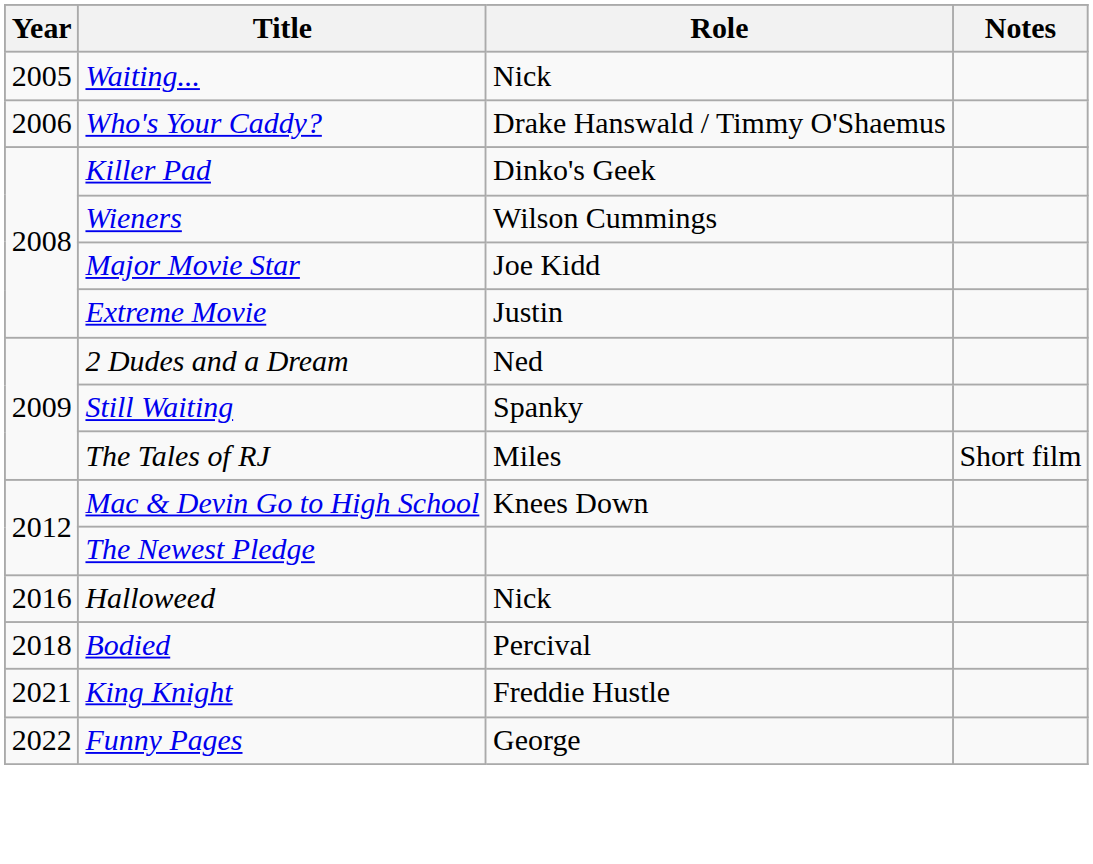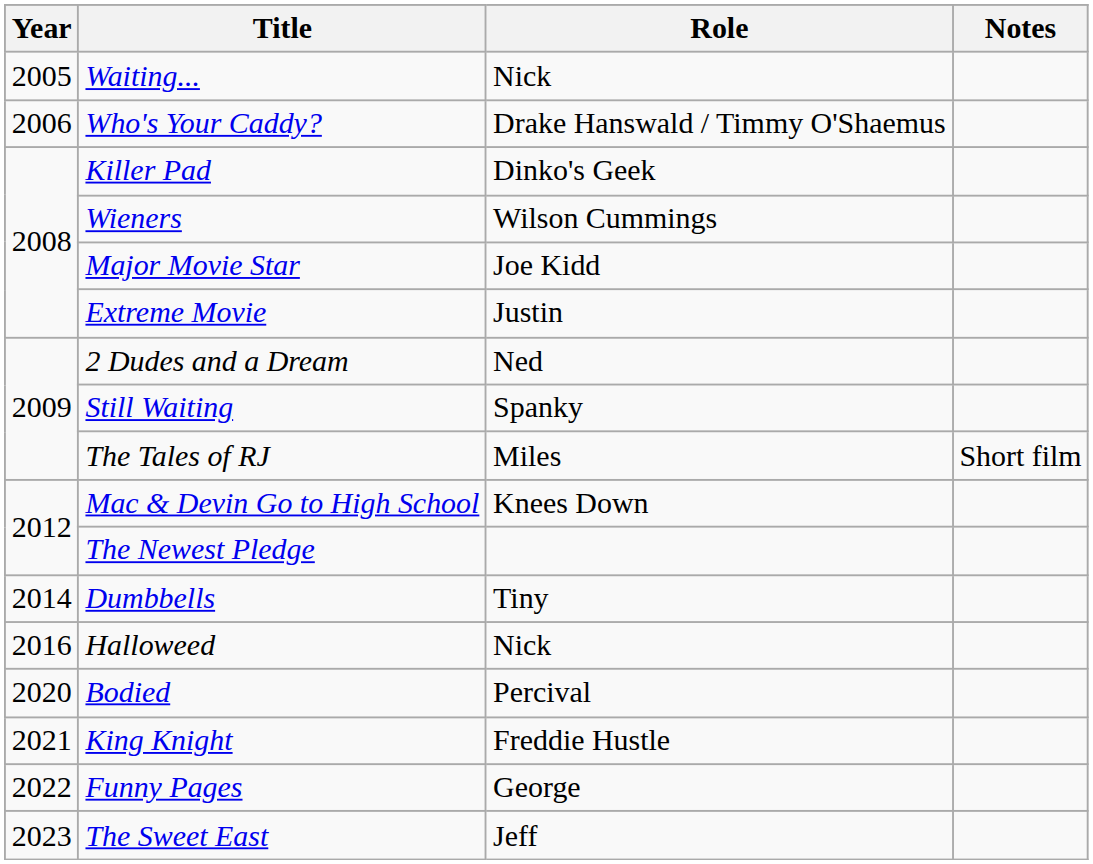 <table class="wikitable sortable">
 <tr>
 <th>Year</th>
 <th>Title</th>
 <th>Role</th>
 <th class="unsortable">Notes</th>
 </tr>
 <tr>
 <td>2005</td>
 <td><em><a href='#'>Waiting...</a></em></td>
 <td>Nick</td>
 <td></td>
 </tr>
 <tr>
 <td>2006</td>
 <td><em><a href='#'>Who's Your Caddy?</a></em></td>
 <td>Drake Hanswald / Timmy O'Shaemus</td>
 <td></td>
 </tr>
 <tr>
 <td rowspan="4">2008</td>
 <td><em><a href='#'>Killer Pad</a></em></td>
 <td>Dinko's Geek</td>
 <td></td>
 </tr>
 <tr>
 <td><em><a href='#'>Wieners</a></em></td>
 <td>Wilson Cummings</td>
 <td></td>
 </tr>
 <tr>
 <td><em><a href='#'>Major Movie Star</a></em></td>
 <td>Joe Kidd</td>
 <td></td>
 </tr>
 <tr>
 <td><em><a href='#'>Extreme Movie</a></em></td>
 <td>Justin</td>
 <td></td>
 </tr>
 <tr>
 <td rowspan="3">2009</td>
 <td><em>2 Dudes and a Dream</em></td>
 <td>Ned</td>
 <td></td>
 </tr>
 <tr>
 <td><em><a href='#'>Still Waiting</a></em></td>
 <td>Spanky</td>
 <td></td>
 </tr>
 <tr>
 <td><em>The Tales of RJ</em></td>
 <td>Miles</td>
 <td>Short film</td>
 </tr>
 <tr>
 <td rowspan="2">2012</td>
 <td><em><a href='#'>Mac & Devin Go to High School</a></em></td>
 <td>Knees Down</td>
 <td></td>
 </tr>
 <tr>
 <td><em><a href='#'>The Newest Pledge</a></em></td>
 <td></td>
 <td></td>
 </tr>
 <tr>
+<td>2014</td>
+<td><em><a href='#'>Dumbbells</a></em></td>
+<td>Tiny</td>
+<td></td>
+</tr>
+<tr>
 <td>2016</td>
 <td><em>Halloweed</em></td>
 <td>Nick</td>
 <td></td>
 </tr>
 <tr>
-<td>2018</td>
+<td>2020</td>
 <td><em><a href='#'>Bodied</a></em></td>
 <td>Percival</td>
 <td></td>
 </tr>
 <tr>
 <td>2021</td>
 <td><em><a href='#'>King Knight</a></em></td>
 <td>Freddie Hustle</td>
 <td></td>
 </tr>
 <tr>
 <td>2022</td>
 <td><em><a href='#'>Funny Pages</a></em></td>
 <td>George</td>
 <td></td>
 </tr>
+<tr>
+<td>2023</td>
+<td><em><a href='#'>The Sweet East</a></em></td>
+<td>Jeff</td>
+<td></td>
+</tr>
 </table>
